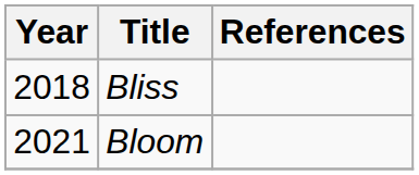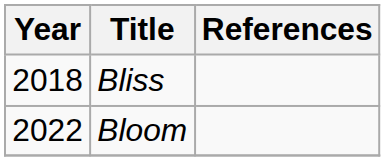 <table class="wikitable">
 <tr>
 <th>Year</th>
 <th>Title</th>
 <th>References</th>
 </tr>
 <tr>
 <td>2018</td>
 <td><em>Bliss</em></td>
 <td></td>
 </tr>
 <tr>
-<td>2021</td>
+<td>2022</td>
 <td><em>Bloom</em></td>
 <td></td>
 </tr>
 <tr>
 </tr>
 </table>
